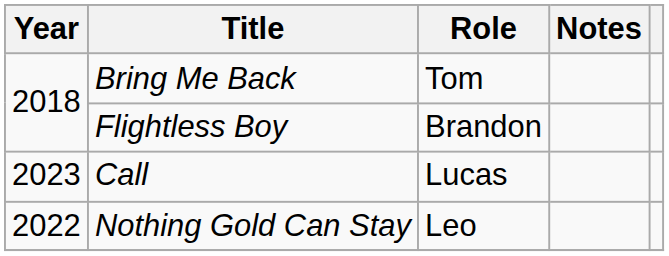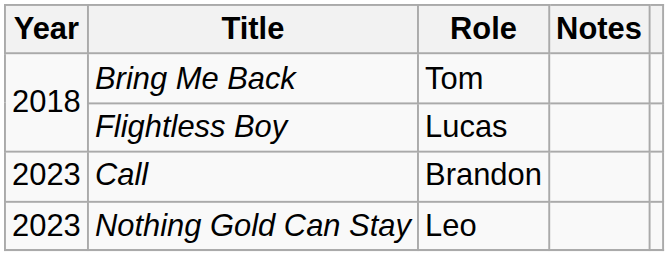 <table class="wikitable plainrowheaders sortable">
 <tr>
 <th scope="col">Year</th>
 <th scope="col">Title</th>
 <th scope="col">Role</th>
 <th scope="col" class="unsortable">Notes</th>
 <th scope="col" class="unsortable"></th>
 </tr>
 <tr>
 <td rowspan="2">2018</td>
 <td><em>Bring Me Back</em></td>
 <td>Tom</td>
 <td></td>
 <td></td>
 </tr>
 <tr>
 <td><em>Flightless Boy</em></td>
+<td>Lucas</td>
+<td></td>
+<td></td>
+</tr>
+<tr>
+<td>2023</td>
+<td><em>Call</em></td>
 <td>Brandon</td>
 <td></td>
 <td></td>
 </tr>
 <tr>
 <td>2023</td>
-<td><em>Call</em></td>
-<td>Lucas</td>
-<td></td>
-<td></td>
-</tr>
-<tr>
-<td>2022</td>
 <td><em>Nothing Gold Can Stay</em></td>
 <td>Leo</td>
 <td></td>
 <td></td>
 </tr>
 <tr>
 </tr>
 </table>
